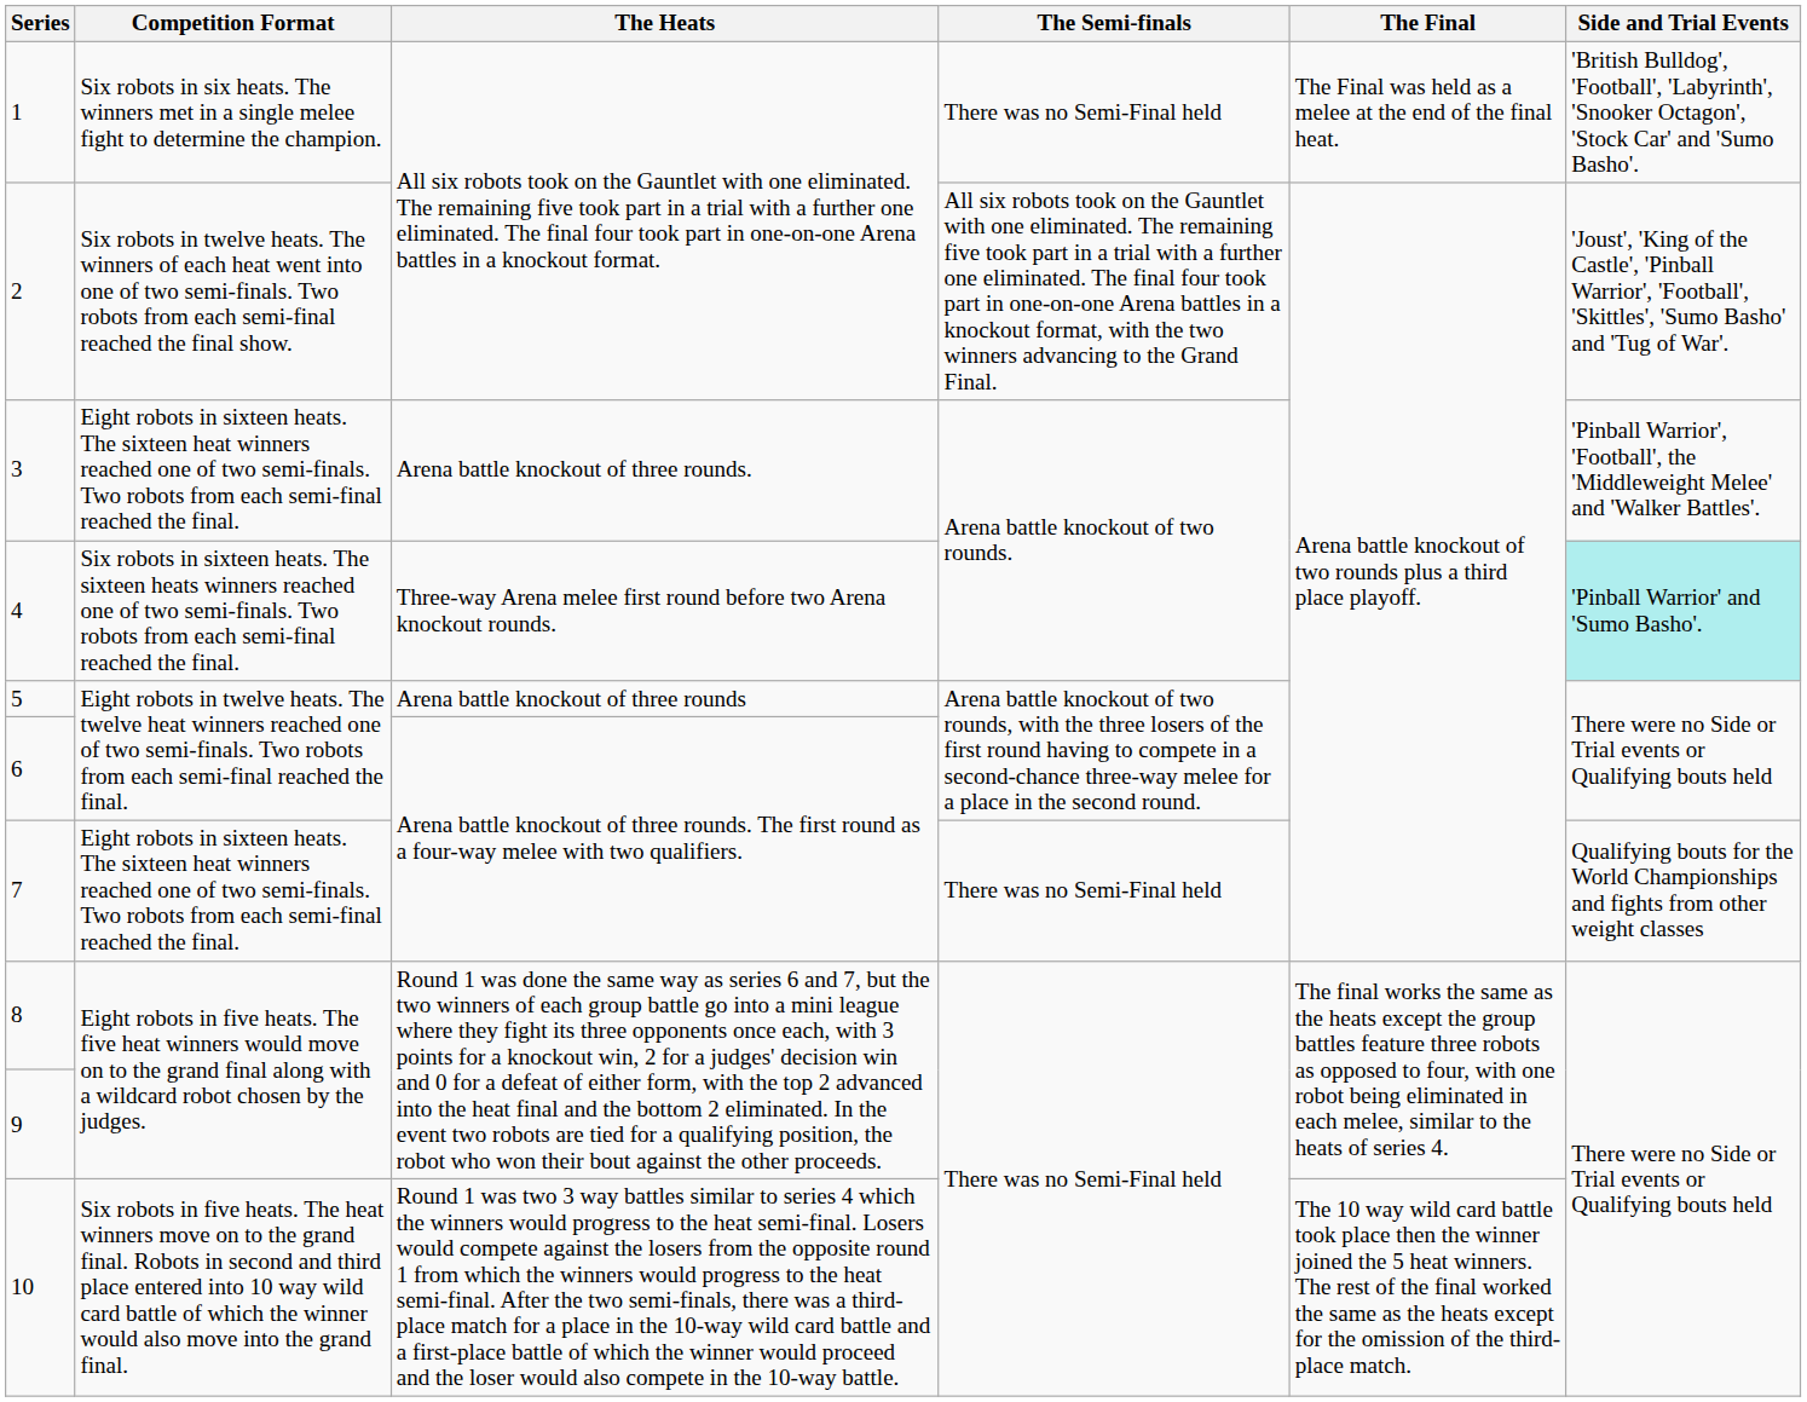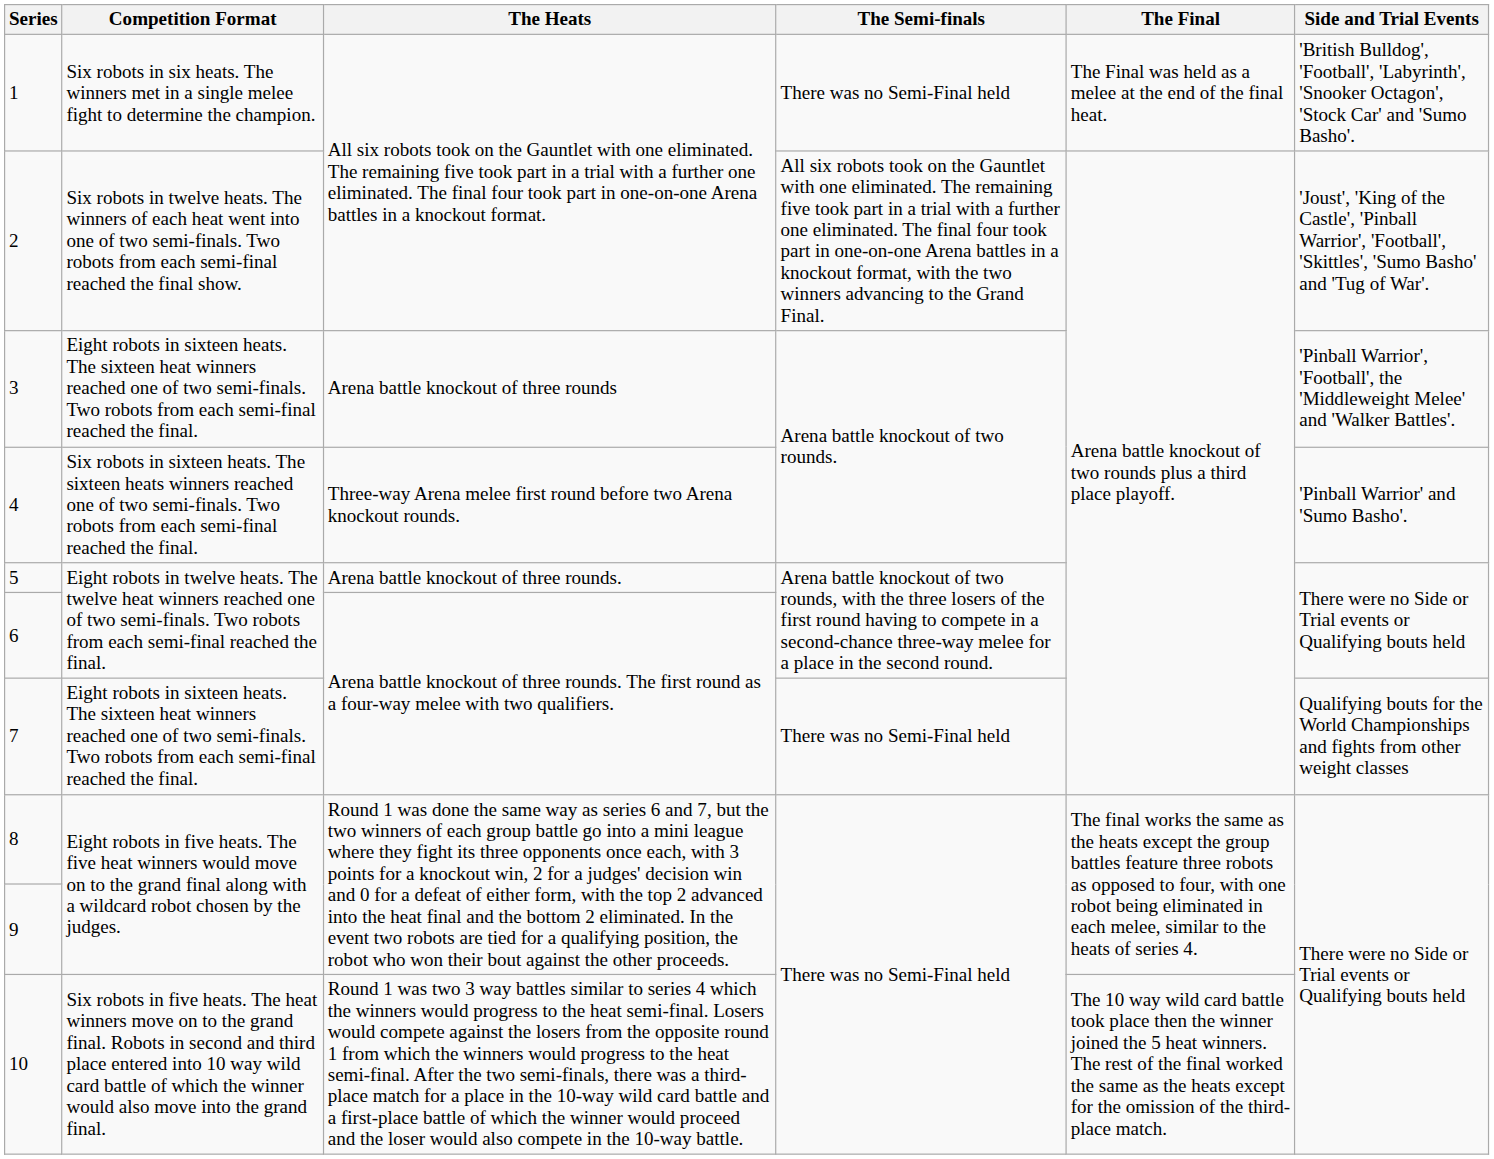 <table class="wikitable">
 <tr>
 <th>Series</th>
 <th>Competition Format</th>
 <th>The Heats</th>
 <th>The Semi-finals</th>
 <th>The Final</th>
 <th>Side and Trial Events</th>
 </tr>
 <tr>
 <td>1</td>
 <td>Six robots in six heats. The winners met in a single melee fight to determine the champion.</td>
 <td rowspan=2>All six robots took on the Gauntlet with one eliminated. The remaining five took part in a trial with a further one eliminated. The final four took part in one-on-one Arena battles in a knockout format.</td>
 <td>There was no Semi-Final held</td>
 <td>The Final was held as a melee at the end of the final heat.</td>
 <td>'British Bulldog', 'Football', 'Labyrinth', 'Snooker Octagon', 'Stock Car' and 'Sumo Basho'.</td>
 </tr>
 <tr>
 <td>2</td>
 <td>Six robots in twelve heats. The winners of each heat went into one of two semi-finals. Two robots from each semi-final reached the final show.</td>
 <td>All six robots took on the Gauntlet with one eliminated. The remaining five took part in a trial with a further one eliminated. The final four took part in one-on-one Arena battles in a knockout format, with the two winners advancing to the Grand Final.</td>
 <td rowspan=6>Arena battle knockout of two rounds plus a third place playoff.</td>
 <td>'Joust', 'King of the Castle', 'Pinball Warrior', 'Football', 'Skittles', 'Sumo Basho' and 'Tug of War'.</td>
 </tr>
 <tr>
 <td>3</td>
 <td>Eight robots in sixteen heats. The sixteen heat winners reached one of two semi-finals. Two robots from each semi-final reached the final.</td>
-<td>Arena battle knockout of three rounds.</td>
+<td>Arena battle knockout of three rounds</td>
 <td rowspan=2>Arena battle knockout of two rounds.</td>
 <td>'Pinball Warrior', 'Football', the 'Middleweight Melee' and 'Walker Battles'.</td>
 </tr>
 <tr>
 <td>4</td>
 <td>Six robots in sixteen heats. The sixteen heats winners reached one of two semi-finals. Two robots from each semi-final reached the final.</td>
 <td>Three-way Arena melee first round before two Arena knockout rounds.</td>
-<td style="background: paleturquoise;">'Pinball Warrior' and 'Sumo Basho'.</td>
+<td>'Pinball Warrior' and 'Sumo Basho'.</td>
 </tr>
 <tr>
 <td>5</td>
 <td rowspan=2>Eight robots in twelve heats. The twelve heat winners reached one of two semi-finals. Two robots from each semi-final reached the final.</td>
-<td>Arena battle knockout of three rounds</td>
+<td>Arena battle knockout of three rounds.</td>
 <td rowspan=2>Arena battle knockout of two rounds, with the three losers of the first round having to compete in a second-chance three-way melee for a place in the second round.</td>
 <td rowspan=2>There were no Side or Trial events or Qualifying bouts held</td>
 </tr>
 <tr>
 <td>6</td>
 <td rowspan=2>Arena battle knockout of three rounds. The first round as a four-way melee with two qualifiers.</td>
 </tr>
 <tr>
 <td>7</td>
 <td>Eight robots in sixteen heats. The sixteen heat winners reached one of two semi-finals. Two robots from each semi-final reached the final.</td>
 <td>There was no Semi-Final held</td>
 <td>Qualifying bouts for the World Championships and fights from other weight classes</td>
 </tr>
 <tr>
 <td>8</td>
 <td rowspan=2>Eight robots in five heats. The five heat winners would move on to the grand final along with a wildcard robot chosen by the judges.</td>
 <td rowspan=2>Round 1 was done the same way as series 6 and 7, but the two winners of each group battle go into a mini league where they fight its three opponents once each, with 3 points for a knockout win, 2 for a judges' decision win and 0 for a defeat of either form, with the top 2 advanced into the heat final and the bottom 2 eliminated. In the event two robots are tied for a qualifying position, the robot who won their bout against the other proceeds.</td>
 <td rowspan=3>There was no Semi-Final held</td>
 <td rowspan=2>The final works the same as the heats except the group battles feature three robots as opposed to four, with one robot being eliminated in each melee, similar to the heats of series 4.</td>
 <td rowspan=3>There were no Side or Trial events or Qualifying bouts held</td>
 </tr>
 <tr>
 <td>9</td>
 </tr>
 <tr>
 <td>10</td>
 <td>Six robots in five heats. The heat winners move on to the grand final. Robots in second and third place entered into 10 way wild card battle of which the winner would also move into the grand final.</td>
 <td>Round 1 was two 3 way battles similar to series 4 which the winners would progress to the heat semi-final. Losers would compete against the losers from the opposite round 1 from which the winners would progress to the heat semi-final. After the two semi-finals, there was a third-place match for a place in the 10-way wild card battle and a first-place battle of which the winner would proceed and the loser would also compete in the 10-way battle.</td>
 <td>The 10 way wild card battle took place then the winner joined the 5 heat winners. The rest of the final worked the same as the heats except for the omission of the third-place match.</td>
 </tr>
 </table>
